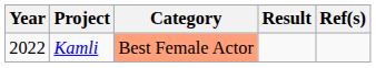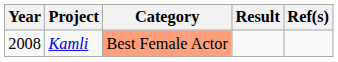 <table class="wikitable style">
 <tr>
 <th>Year</th>
 <th>Project</th>
 <th>Category</th>
 <th>Result</th>
 <th>Ref(s)</th>
 </tr>
 <tr>
-<td>2022</td>
+<td>2008</td>
 <td><em><a href='#'>Kamli</a></em></td>
 <td style="background: lightsalmon;">Best Female Actor</td>
 <td></td>
 <td></td>
 </tr>
 </table>
